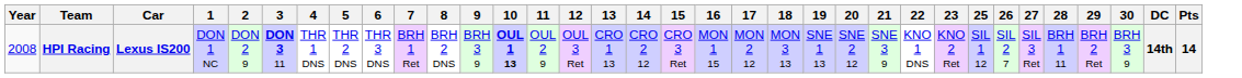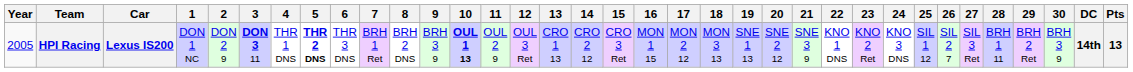 <table class="wikitable" style="text-align:center; font-size:85%">
 <tr>
 <th>Year</th>
 <th>Team</th>
 <th>Car</th>
 <th>1</th>
 <th>2</th>
 <th>3</th>
 <th>4</th>
 <th>5</th>
 <th>6</th>
 <th>7</th>
 <th>8</th>
 <th>9</th>
 <th>10</th>
 <th>11</th>
 <th>12</th>
 <th>13</th>
 <th>14</th>
 <th>15</th>
 <th>16</th>
 <th>17</th>
 <th>18</th>
 <th>19</th>
 <th>20</th>
 <th>21</th>
 <th>22</th>
 <th>23</th>
+<th>24</th>
 <th>25</th>
 <th>26</th>
 <th>27</th>
 <th>28</th>
 <th>29</th>
 <th>30</th>
 <th>DC</th>
 <th>Pts</th>
 </tr>
 <tr>
-<td><a href='#'>2008</a></td>
+<td><a href='#'>2005</a></td>
 <th nowrap><a href='#'>HPI Racing</a></th>
 <th nowrap><a href='#'>Lexus IS200</a></th>
 <td style="background:#CFCFFF;"><a href='#'>DON<br>1</a><br><small>NC</small></td>
 <td style="background:#DFFFDF;"><a href='#'>DON<br>2</a><br><small>9</small></td>
 <td style="background:#CFCFFF;"><strong><a href='#'>DON<br>3</a></strong><br><small>11</small></td>
 <td style="background:#FFFFFF;"><a href='#'>THR<br>1</a><br><small>DNS</small></td>
-<td style="background:#FFFFFF;"><a href='#'>THR<br>2</a><br><small>DNS</small></td>
+<td style="background:#FFFFFF;"><strong><a href='#'>THR<br>2</a><br><small>DNS</small></strong></td>
 <td style="background:#FFFFFF;"><a href='#'>THR<br>3</a><br><small>DNS</small></td>
 <td style="background:#EFCFFF;"><a href='#'>BRH<br>1</a><br><small>Ret</small></td>
 <td style="background:#FFFFFF;"><a href='#'>BRH<br>2</a><br><small>DNS</small></td>
 <td style="background:#DFFFDF;"><a href='#'>BRH<br>3</a><br><small>9</small></td>
 <td style="background:#CFCFFF;"><strong><a href='#'>OUL<br>1</a><br><small>13</small></strong></td>
 <td style="background:#DFFFDF;"><a href='#'>OUL<br>2</a><br><small>9</small></td>
 <td style="background:#EFCFFF;"><a href='#'>OUL<br>3</a><br><small>Ret</small></td>
 <td style="background:#CFCFFF;"><a href='#'>CRO<br>1</a><br><small>13</small></td>
 <td style="background:#CFCFFF;"><a href='#'>CRO<br>2</a><br><small>12</small></td>
 <td style="background:#EFCFFF;"><a href='#'>CRO<br>3</a><br><small>Ret</small></td>
 <td style="background:#CFCFFF;"><a href='#'>MON<br>1</a><br><small>15</small></td>
 <td style="background:#CFCFFF;"><a href='#'>MON<br>2</a><br><small>12</small></td>
 <td style="background:#CFCFFF;"><a href='#'>MON<br>3</a><br><small>13</small></td>
 <td style="background:#CFCFFF;"><a href='#'>SNE<br>1</a><br><small>13</small></td>
 <td style="background:#CFCFFF;"><a href='#'>SNE<br>2</a><br><small>12</small></td>
 <td style="background:#DFFFDF;"><a href='#'>SNE<br>3</a><br><small>9</small></td>
 <td style="background:#FFFFFF;"><a href='#'>KNO<br>1</a><br><small>DNS</small></td>
 <td style="background:#EFCFFF;"><a href='#'>KNO<br>2</a><br><small>Ret</small></td>
+<td style="background:#FFFFFF;"><a href='#'>KNO<br>3</a><br><small>DNS</small></td>
 <td style="background:#CFCFFF;"><a href='#'>SIL<br>1</a><br><small>12</small></td>
 <td style="background:#DFFFDF;"><a href='#'>SIL<br>2</a><br><small>7</small></td>
 <td style="background:#EFCFFF;"><a href='#'>SIL<br>3</a><br><small>Ret</small></td>
 <td style="background:#CFCFFF;"><a href='#'>BRH<br>1</a><br><small>11</small></td>
 <td style="background:#EFCFFF;"><a href='#'>BRH<br>2</a><br><small>Ret</small></td>
 <td style="background:#DFFFDF;"><a href='#'>BRH<br>3</a><br><small>9</small></td>
 <th>14th</th>
-<th>14</th>
+<th>13</th>
 </tr>
 </table>
